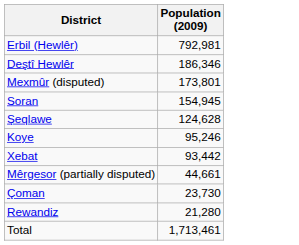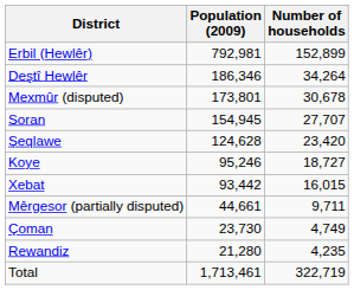 <table class="wikitable sortable">
 <tr>
 <th>District</th>
 <th>Population <br>(2009)</th>
+<th>Number of <br>households</th>
 </tr>
 <tr>
 <td><a href='#'>Erbil (Hewlêr)</a></td>
 <td align="right">792,981</td>
+<td align="right">152,899</td>
 </tr>
 <tr>
 <td><a href='#'>Deştî Hewlêr</a></td>
 <td align="right">186,346</td>
+<td align="right">34,264</td>
 </tr>
 <tr>
 <td><a href='#'>Mexmûr</a> (disputed)</td>
 <td align="right">173,801</td>
+<td align="right">30,678</td>
 </tr>
 <tr>
 <td><a href='#'>Soran</a></td>
 <td align="right">154,945</td>
+<td align="right">27,707</td>
 </tr>
 <tr>
 <td><a href='#'>Şeqlawe</a></td>
 <td align="right">124,628</td>
+<td align="right">23,420</td>
 </tr>
 <tr>
 <td><a href='#'>Koye</a></td>
 <td align="right">95,246</td>
+<td align="right">18,727</td>
 </tr>
 <tr>
 <td><a href='#'>Xebat</a></td>
 <td align="right">93,442</td>
+<td align="right">16,015</td>
 </tr>
 <tr>
 <td><a href='#'>Mêrgesor</a> (partially disputed)</td>
 <td align="right">44,661</td>
+<td align="right">9,711</td>
 </tr>
 <tr>
 <td><a href='#'>Çoman</a></td>
 <td align="right">23,730</td>
+<td align="right">4,749</td>
 </tr>
 <tr>
 <td><a href='#'>Rewandiz</a></td>
 <td align="right">21,280</td>
+<td align="right">4,235</td>
 </tr>
 <tr>
 <td>Total</td>
 <td align="right">1,713,461</td>
+<td align="right">322,719</td>
 </tr>
 </table>
